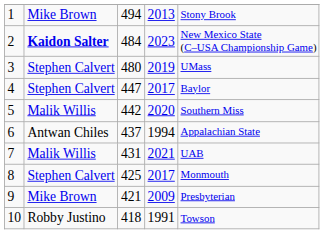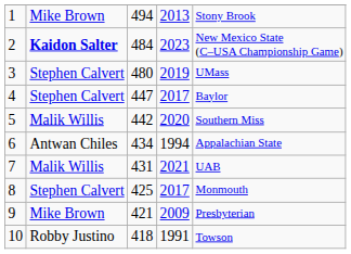 <table class="wikitable">
 <tr>
 </tr>
 <tr>
 <td>1</td>
 <td><a href='#'>Mike Brown</a></td>
 <td><abbr>494</abbr></td>
 <td><a href='#'>2013</a></td>
 <td style="font-size:80%;"><a href='#'>Stony Brook</a></td>
 </tr>
 <tr>
 <td>2</td>
 <td><strong><a href='#'>Kaidon Salter</a></strong></td>
 <td><abbr>484</abbr></td>
 <td><a href='#'>2023</a></td>
 <td style="font-size:80%;"><a href='#'>New Mexico State</a><br>(<a href='#'>C–USA Championship Game</a>)</td>
 </tr>
 <tr>
 <td>3</td>
 <td><a href='#'>Stephen Calvert</a></td>
 <td><abbr>480</abbr></td>
 <td><a href='#'>2019</a></td>
 <td style="font-size:80%;"><a href='#'>UMass</a></td>
 </tr>
 <tr>
 <td>4</td>
 <td><a href='#'>Stephen Calvert</a></td>
 <td><abbr>447</abbr></td>
 <td><a href='#'>2017</a></td>
 <td style="font-size:80%;"><a href='#'>Baylor</a></td>
 </tr>
 <tr>
 <td>5</td>
 <td><a href='#'>Malik Willis</a></td>
 <td><abbr>442</abbr></td>
 <td><a href='#'>2020</a></td>
 <td style="font-size:80%;"><a href='#'>Southern Miss</a></td>
 </tr>
 <tr>
 <td>6</td>
 <td>Antwan Chiles</td>
-<td><abbr>437</abbr></td>
+<td><abbr>434</abbr></td>
 <td>1994</td>
 <td style="font-size:80%;"><a href='#'>Appalachian State</a></td>
 </tr>
 <tr>
 <td>7</td>
 <td><a href='#'>Malik Willis</a></td>
 <td><abbr>431</abbr></td>
 <td><a href='#'>2021</a></td>
 <td style="font-size:80%;"><a href='#'>UAB</a></td>
 </tr>
 <tr>
 <td>8</td>
 <td><a href='#'>Stephen Calvert</a></td>
 <td><abbr>425</abbr></td>
 <td><a href='#'>2017</a></td>
 <td style="font-size:80%;"><a href='#'>Monmouth</a></td>
 </tr>
 <tr>
 <td>9</td>
 <td><a href='#'>Mike Brown</a></td>
 <td><abbr>421</abbr></td>
 <td><a href='#'>2009</a></td>
 <td style="font-size:80%;"><a href='#'>Presbyterian</a></td>
 </tr>
 <tr>
 <td>10</td>
 <td>Robby Justino</td>
 <td><abbr>418</abbr></td>
 <td>1991</td>
 <td style="font-size:80%;"><a href='#'>Towson</a></td>
 </tr>
 </table>
